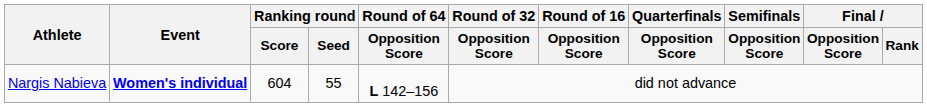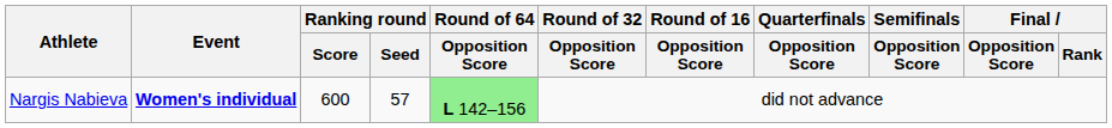 <table class="wikitable" style="font-size:90%">
 <tr>
 <th rowspan="2">Athlete</th>
 <th rowspan="2">Event</th>
 <th colspan="2">Ranking round</th>
 <th>Round of 64</th>
 <th>Round of 32</th>
 <th>Round of 16</th>
 <th>Quarterfinals</th>
 <th>Semifinals</th>
 <th colspan="2">Final / </th>
 </tr>
 <tr style="font-size:95%">
 <th>Score</th>
 <th>Seed</th>
 <th>Opposition<br>Score</th>
 <th>Opposition<br>Score</th>
 <th>Opposition<br>Score</th>
 <th>Opposition<br>Score</th>
 <th>Opposition<br>Score</th>
 <th>Opposition<br>Score</th>
 <th>Rank</th>
 </tr>
 <tr align=center>
 <td align=left><a href='#'>Nargis Nabieva</a></td>
 <td align=left><strong><a href='#'>Women's individual</a></strong></td>
-<td>604</td>
-<td>55</td>
-<td><br><strong>L</strong> 142–156</td>
+<td>600</td>
+<td>57</td>
+<td style="background: lightgreen;"><br><strong>L</strong> 142–156</td>
 <td colspan=6>did not advance</td>
 </tr>
 </table>
